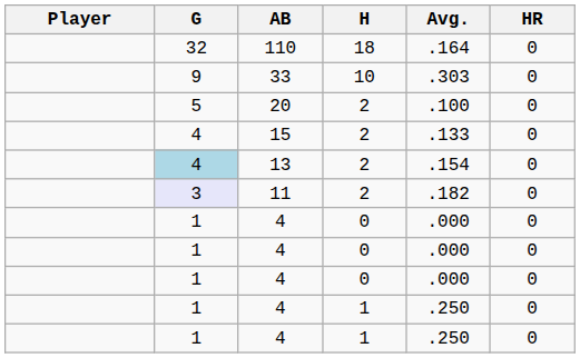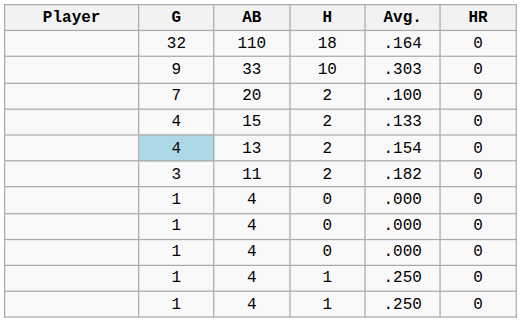 <table class="wikitable sortable">
 <tr>
 <th bgcolor="#DDDDFF" width="16%">Player</th>
 <th bgcolor="#DDDDFF" width="9%">G</th>
 <th bgcolor="#DDDDFF" width="9%">AB</th>
 <th bgcolor="#DDDDFF" width="9%">H</th>
 <th bgcolor="#DDDDFF" width="9%">Avg.</th>
 <th bgcolor="#DDDDFF" width="9%">HR</th>
 </tr>
 <tr align="center">
 <td></td>
 <td>32</td>
 <td>110</td>
 <td>18</td>
 <td>.164</td>
 <td>0</td>
 </tr>
 <tr align="center">
 <td></td>
 <td>9</td>
 <td>33</td>
 <td>10</td>
 <td>.303</td>
 <td>0</td>
 </tr>
 <tr align="center">
 <td></td>
-<td>5</td>
+<td>7</td>
 <td>20</td>
 <td>2</td>
 <td>.100</td>
 <td>0</td>
 </tr>
 <tr align="center">
 <td></td>
 <td>4</td>
 <td>15</td>
 <td>2</td>
 <td>.133</td>
 <td>0</td>
 </tr>
 <tr align="center">
 <td></td>
 <td style="background: lightblue;">4</td>
 <td>13</td>
 <td>2</td>
 <td>.154</td>
 <td>0</td>
 </tr>
 <tr align="center">
 <td></td>
-<td style="background: lavender;">3</td>
+<td>3</td>
 <td>11</td>
 <td>2</td>
 <td>.182</td>
 <td>0</td>
 </tr>
 <tr align="center">
 <td></td>
 <td>1</td>
 <td>4</td>
 <td>0</td>
 <td>.000</td>
 <td>0</td>
 </tr>
 <tr align="center">
 <td></td>
 <td>1</td>
 <td>4</td>
 <td>0</td>
 <td>.000</td>
 <td>0</td>
 </tr>
 <tr align="center">
 <td></td>
 <td>1</td>
 <td>4</td>
 <td>0</td>
 <td>.000</td>
 <td>0</td>
 </tr>
 <tr align="center">
 <td></td>
 <td>1</td>
 <td>4</td>
 <td>1</td>
 <td>.250</td>
 <td>0</td>
 </tr>
 <tr align="center">
 <td></td>
 <td>1</td>
 <td>4</td>
 <td>1</td>
 <td>.250</td>
 <td>0</td>
 </tr>
 </table>
